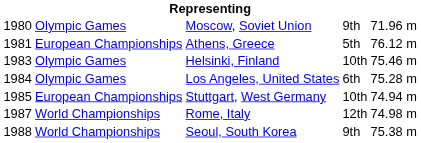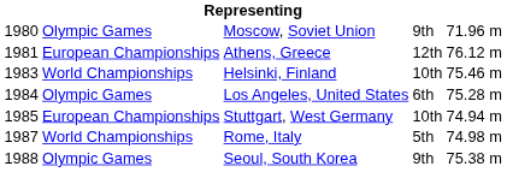 <table>
 <tr>
 <th colspan="5">Representing </th>
 </tr>
 <tr>
 <td>1980</td>
 <td><a href='#'>Olympic Games</a></td>
 <td><a href='#'>Moscow</a>, <a href='#'>Soviet Union</a></td>
 <td>9th</td>
 <td>71.96 m</td>
 </tr>
 <tr>
 <td>1981</td>
 <td><a href='#'>European Championships</a></td>
 <td><a href='#'>Athens, Greece</a></td>
-<td>5th</td>
+<td>12th</td>
 <td>76.12 m</td>
 </tr>
 <tr>
 <td>1983</td>
-<td><a href='#'>Olympic Games</a></td>
+<td><a href='#'>World Championships</a></td>
 <td><a href='#'>Helsinki, Finland</a></td>
 <td>10th</td>
 <td>75.46 m</td>
 </tr>
 <tr>
 <td>1984</td>
 <td><a href='#'>Olympic Games</a></td>
 <td><a href='#'>Los Angeles, United States</a></td>
 <td>6th</td>
 <td>75.28 m</td>
 </tr>
 <tr>
 <td>1985</td>
 <td><a href='#'>European Championships</a></td>
 <td><a href='#'>Stuttgart</a>, <a href='#'>West Germany</a></td>
 <td>10th</td>
 <td>74.94 m</td>
 </tr>
 <tr>
 <td>1987</td>
 <td><a href='#'>World Championships</a></td>
 <td><a href='#'>Rome, Italy</a></td>
-<td>12th</td>
+<td>5th</td>
 <td>74.98 m</td>
 </tr>
 <tr>
 <td>1988</td>
-<td><a href='#'>World Championships</a></td>
+<td><a href='#'>Olympic Games</a></td>
 <td><a href='#'>Seoul, South Korea</a></td>
 <td>9th</td>
 <td>75.38 m</td>
 </tr>
 </table>
